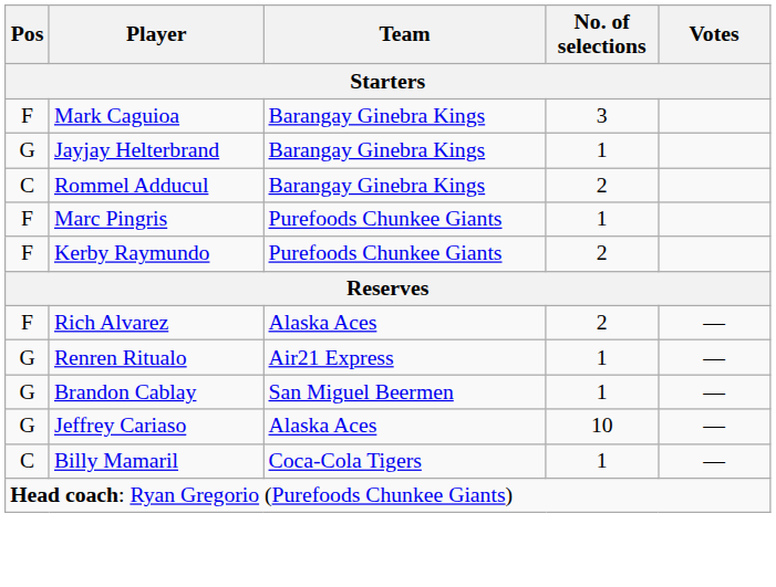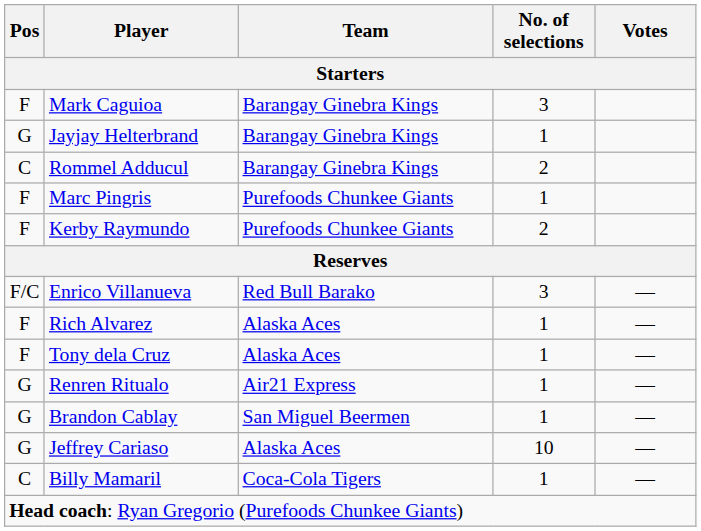 <table class="wikitable" style="text-align:center">
 <tr>
 <th scope="col" width="25px">Pos</th>
 <th scope="col" width="150px">Player</th>
 <th scope="col" width="200px">Team</th>
 <th scope="col" width="75px">No. of selections</th>
 <th scope="col" width="75px">Votes</th>
 </tr>
 <tr>
 <th scope="col" colspan="5">Starters</th>
 </tr>
 <tr>
 <td>F</td>
 <td style="text-align:left"><a href='#'>Mark Caguioa</a></td>
 <td style="text-align:left"><a href='#'>Barangay Ginebra Kings</a></td>
 <td>3</td>
 <td></td>
 </tr>
 <tr>
 <td>G</td>
 <td style="text-align:left"><a href='#'>Jayjay Helterbrand</a></td>
 <td style="text-align:left"><a href='#'>Barangay Ginebra Kings</a></td>
 <td>1</td>
 <td></td>
 </tr>
 <tr>
 <td>C</td>
 <td style="text-align:left"><a href='#'>Rommel Adducul</a></td>
 <td style="text-align:left"><a href='#'>Barangay Ginebra Kings</a></td>
 <td>2</td>
 <td></td>
 </tr>
 <tr>
 <td>F</td>
 <td style="text-align:left"><a href='#'>Marc Pingris</a></td>
 <td style="text-align:left"><a href='#'>Purefoods Chunkee Giants</a></td>
 <td>1</td>
 <td></td>
 </tr>
 <tr>
 <td>F</td>
 <td style="text-align:left"><a href='#'>Kerby Raymundo</a></td>
 <td style="text-align:left"><a href='#'>Purefoods Chunkee Giants</a></td>
 <td>2</td>
 <td></td>
 </tr>
 <tr>
 <th scope="col" colspan="5">Reserves</th>
 </tr>
 <tr>
+<td>F/C</td>
+<td style="text-align:left"><a href='#'>Enrico Villanueva</a></td>
+<td style="text-align:left"><a href='#'>Red Bull Barako</a></td>
+<td>3</td>
+<td>—</td>
+</tr>
+<tr>
 <td>F</td>
 <td style="text-align:left"><a href='#'>Rich Alvarez</a></td>
 <td style="text-align:left"><a href='#'>Alaska Aces</a></td>
-<td>2</td>
+<td>1</td>
+<td>—</td>
+</tr>
+<tr>
+<td>F</td>
+<td style="text-align:left"><a href='#'>Tony dela Cruz</a></td>
+<td style="text-align:left"><a href='#'>Alaska Aces</a></td>
+<td>1</td>
 <td>—</td>
 </tr>
 <tr>
 <td>G</td>
 <td style="text-align:left"><a href='#'>Renren Ritualo</a></td>
 <td style="text-align:left"><a href='#'>Air21 Express</a></td>
 <td>1</td>
 <td>—</td>
 </tr>
 <tr>
 <td>G</td>
 <td style="text-align:left"><a href='#'>Brandon Cablay</a></td>
 <td style="text-align:left"><a href='#'>San Miguel Beermen</a></td>
 <td>1</td>
 <td>—</td>
 </tr>
 <tr>
 <td>G</td>
 <td style="text-align:left"><a href='#'>Jeffrey Cariaso</a></td>
 <td style="text-align:left"><a href='#'>Alaska Aces</a></td>
 <td>10</td>
 <td>—</td>
 </tr>
 <tr>
 <td>C</td>
 <td style="text-align:left"><a href='#'>Billy Mamaril</a></td>
 <td style="text-align:left"><a href='#'>Coca-Cola Tigers</a></td>
 <td>1</td>
 <td>—</td>
 </tr>
 <tr>
 <td style="text-align:left" colspan="5"><strong>Head coach</strong>: <a href='#'>Ryan Gregorio</a> (<a href='#'>Purefoods Chunkee Giants</a>)</td>
 </tr>
 </table>
